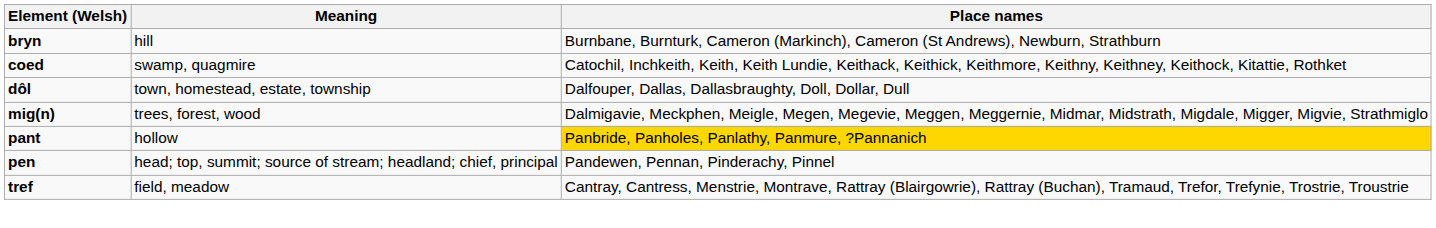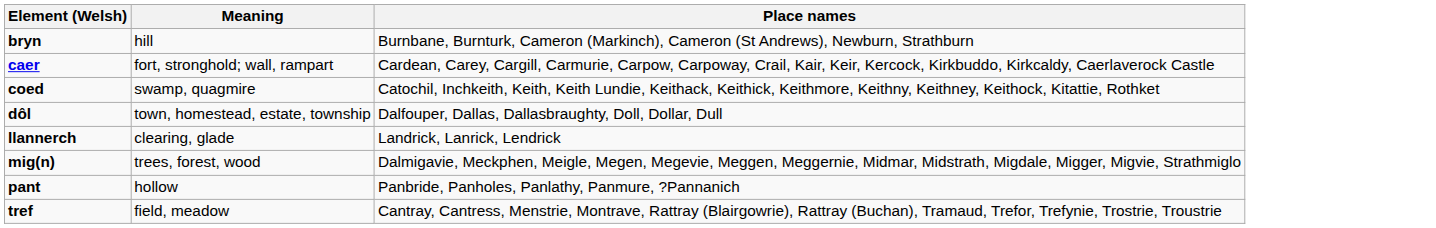 <table class="wikitable">
 <tr>
 <th>Element (Welsh)</th>
 <th>Meaning</th>
 <th>Place names</th>
 </tr>
 <tr>
 <td><strong>bryn</strong></td>
 <td>hill</td>
 <td>Burnbane, Burnturk, Cameron (Markinch), Cameron (St Andrews), Newburn, Strathburn</td>
 </tr>
 <tr>
+<td><strong><a href='#'>caer</a></strong></td>
+<td>fort, stronghold; wall, rampart</td>
+<td>Cardean, Carey, Cargill, Carmurie, Carpow, Carpoway, Crail, Kair, Keir, Kercock, Kirkbuddo, Kirkcaldy, Caerlaverock Castle</td>
+</tr>
+<tr>
 <td><strong>coed</strong></td>
 <td>swamp, quagmire</td>
 <td>Catochil, Inchkeith, Keith, Keith Lundie, Keithack, Keithick, Keithmore, Keithny, Keithney, Keithock, Kitattie, Rothket</td>
 </tr>
 <tr>
 <td><strong>dôl</strong></td>
 <td>town, homestead, estate, township</td>
 <td>Dalfouper, Dallas, Dallasbraughty, Doll, Dollar, Dull</td>
 </tr>
 <tr>
+<td><strong>llannerch</strong></td>
+<td>clearing, glade</td>
+<td>Landrick, Lanrick, Lendrick</td>
+</tr>
+<tr>
 <td><strong>mig(n)</strong></td>
 <td>trees, forest, wood</td>
 <td>Dalmigavie, Meckphen, Meigle, Megen, Megevie, Meggen, Meggernie, Midmar, Midstrath, Migdale, Migger, Migvie, Strathmiglo</td>
 </tr>
 <tr>
 <td><strong>pant</strong></td>
 <td>hollow</td>
-<td style="background: gold;">Panbride, Panholes, Panlathy, Panmure, ?Pannanich</td>
-</tr>
-<tr>
-<td><strong>pen</strong></td>
-<td>head; top, summit; source of stream; headland; chief, principal</td>
-<td>Pandewen, Pennan, Pinderachy, Pinnel</td>
+<td>Panbride, Panholes, Panlathy, Panmure, ?Pannanich</td>
 </tr>
 <tr>
 <td><strong>tref</strong></td>
 <td>field, meadow</td>
 <td>Cantray, Cantress, Menstrie, Montrave, Rattray (Blairgowrie), Rattray (Buchan), Tramaud, Trefor, Trefynie, Trostrie, Troustrie</td>
 </tr>
 </table>
